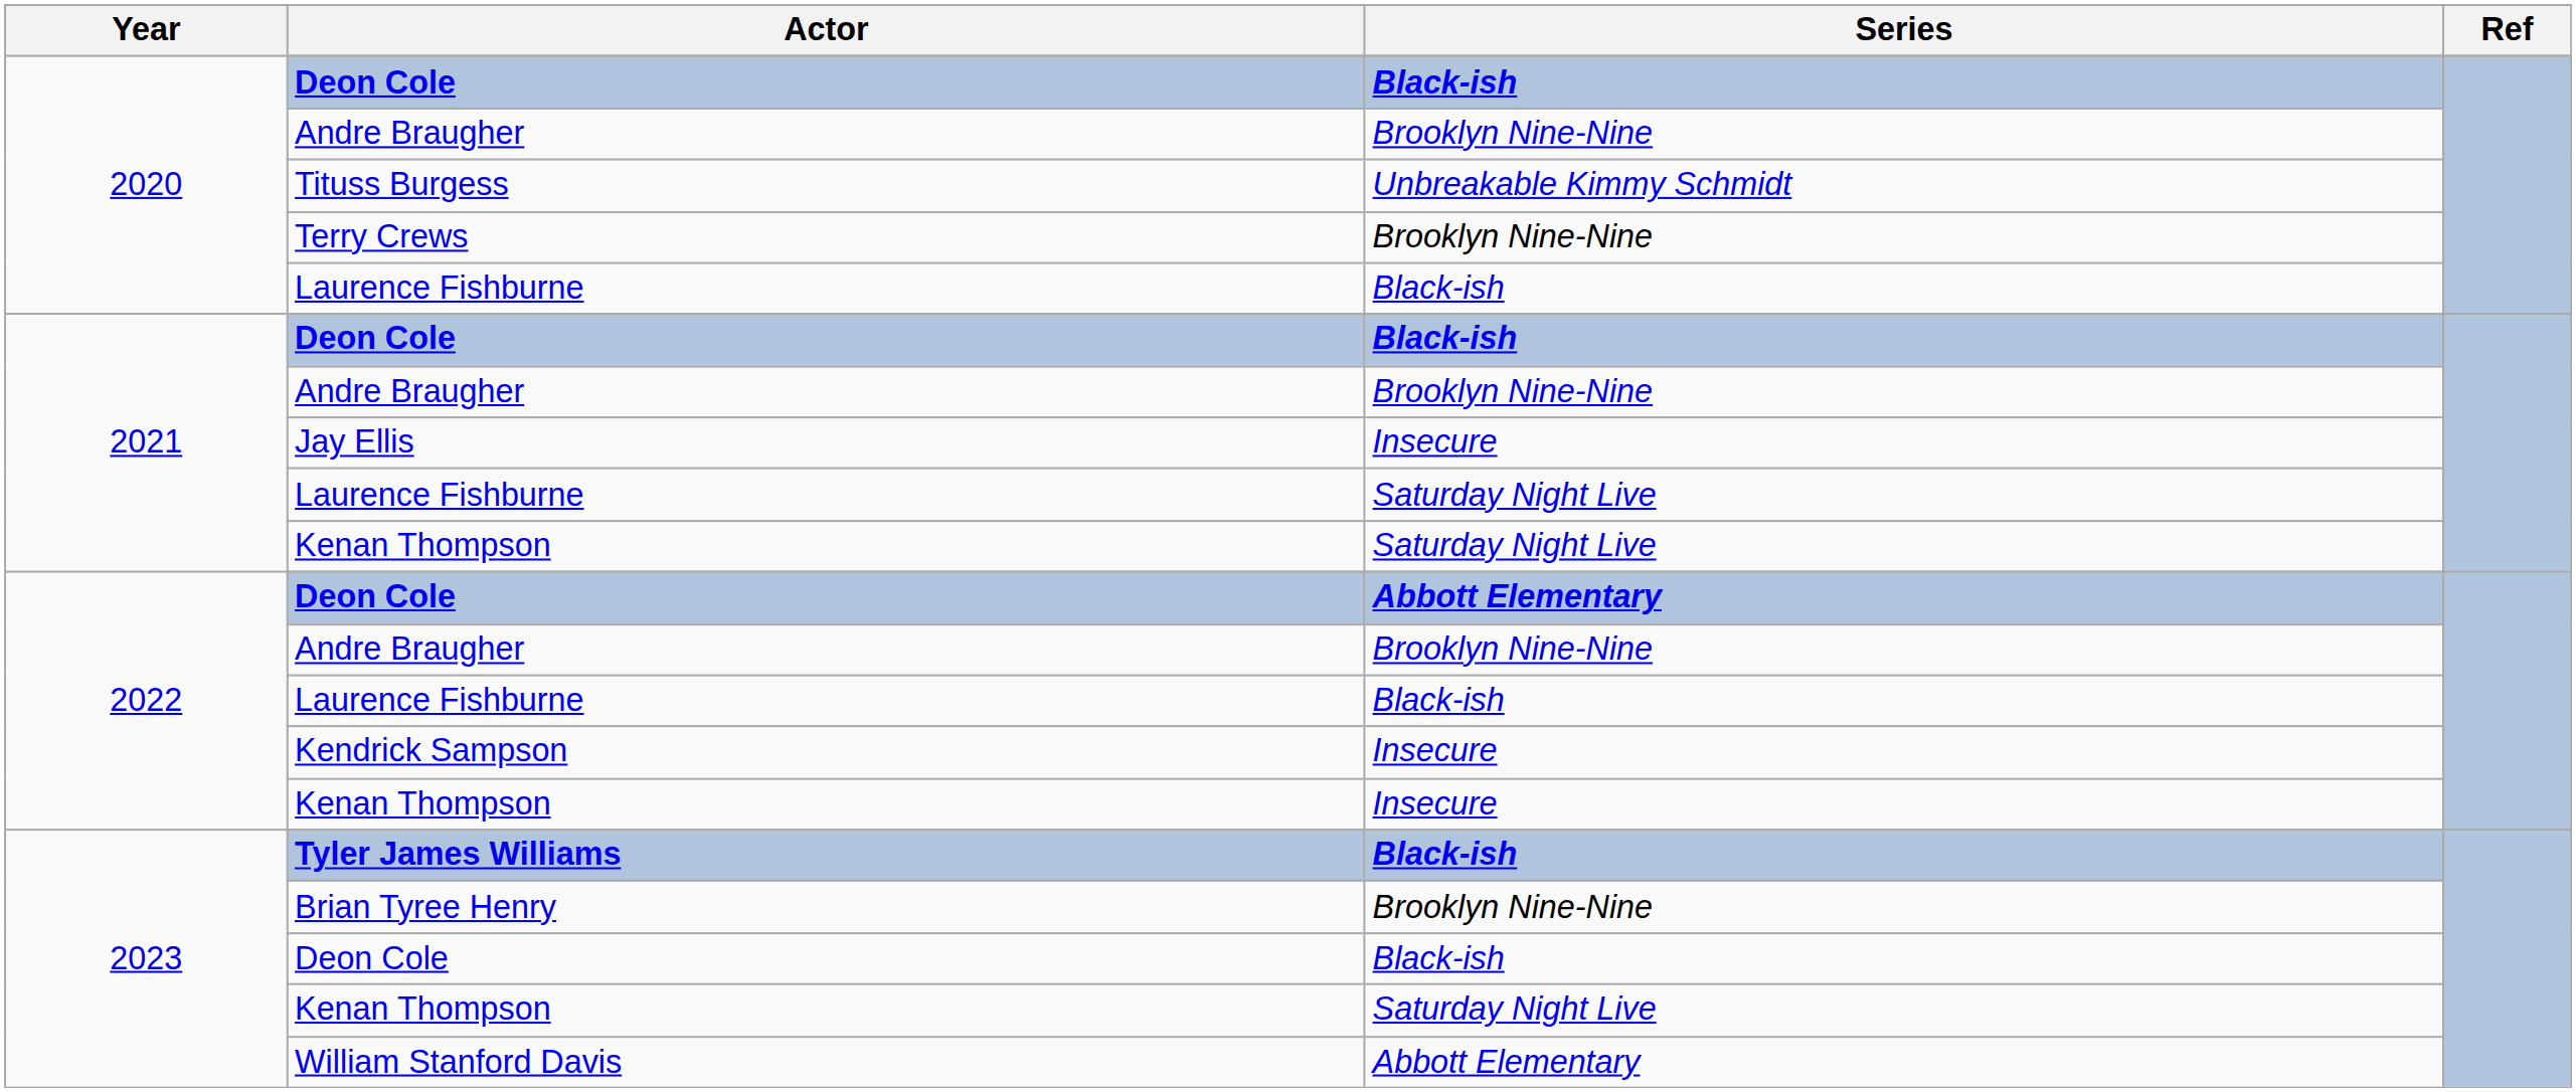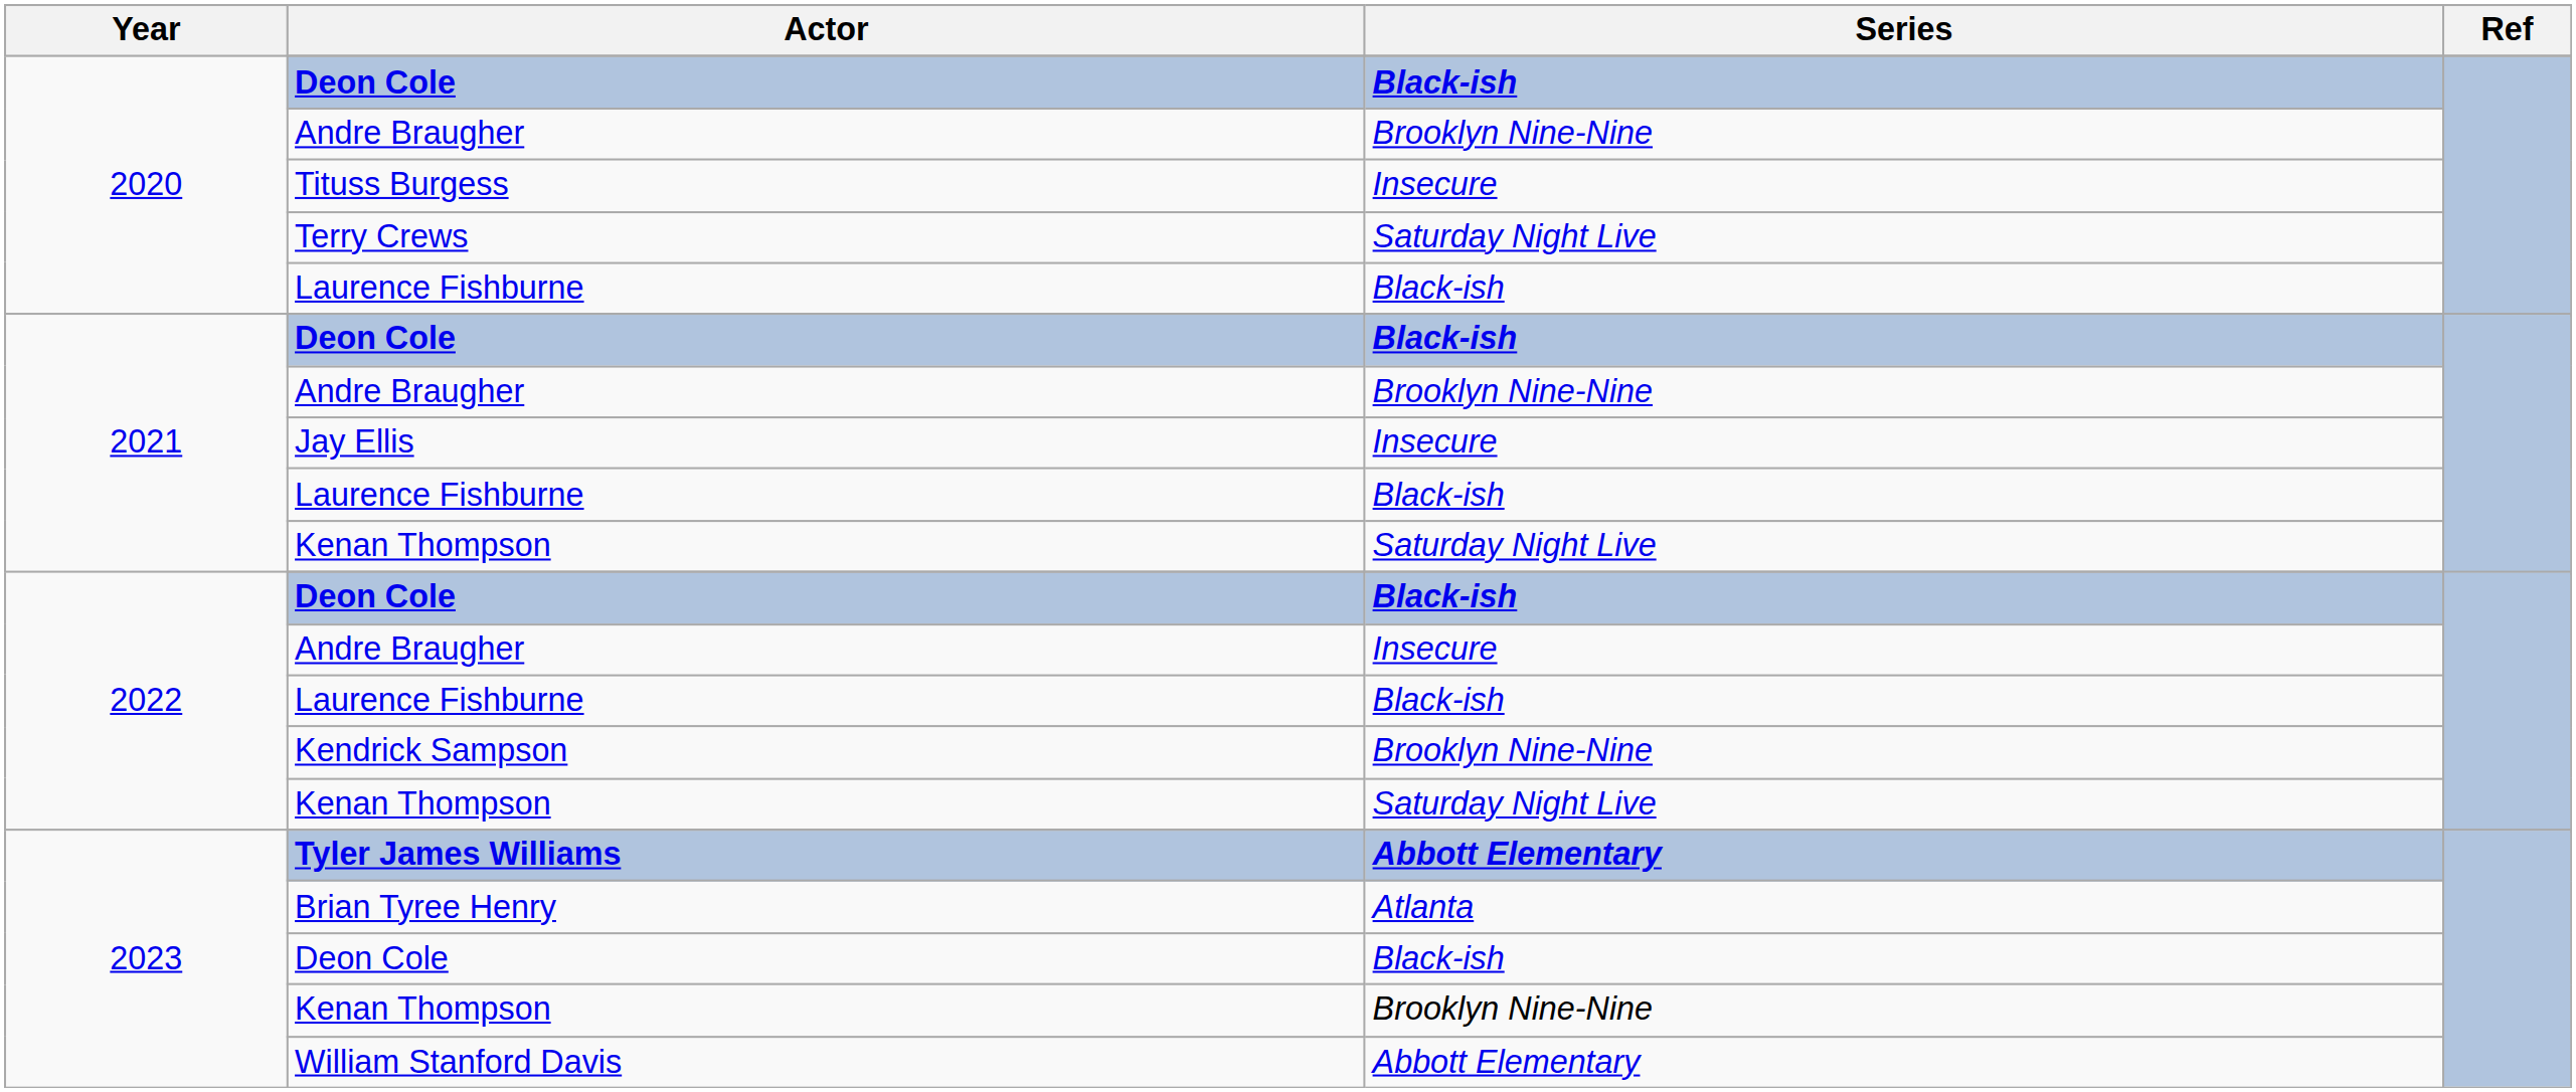 <table class="wikitable" style="width:100%;">
 <tr style="background:#bebebe;">
 <th style="width:11%;">Year</th>
 <th style="width:42%;">Actor</th>
 <th style="width:42%;">Series</th>
 <th style="width:5%;">Ref</th>
 </tr>
 <tr>
 <td rowspan="6" align="center"><a href='#'>2020</a></td>
 </tr>
 <tr style="background:#B0C4DE">
 <td><strong><a href='#'>Deon Cole</a></strong></td>
 <td><strong><em><a href='#'>Black-ish</a></em></strong></td>
 <td rowspan="6" align="center"></td>
 </tr>
 <tr>
 <td><a href='#'>Andre Braugher</a></td>
 <td><em><a href='#'>Brooklyn Nine-Nine</a></em></td>
 </tr>
 <tr>
 <td><a href='#'>Tituss Burgess</a></td>
-<td><em><a href='#'>Unbreakable Kimmy Schmidt</a></em></td>
+<td><em><a href='#'>Insecure</a></em></td>
 </tr>
 <tr>
 <td><a href='#'>Terry Crews</a></td>
-<td><em>Brooklyn Nine-Nine</em></td>
+<td><em><a href='#'>Saturday Night Live</a></em></td>
 </tr>
 <tr>
 <td><a href='#'>Laurence Fishburne</a></td>
 <td><em><a href='#'>Black-ish</a></em></td>
 </tr>
 <tr>
 <td rowspan="6" align="center"><a href='#'>2021</a></td>
 </tr>
 <tr style="background:#B0C4DE">
 <td><strong><a href='#'>Deon Cole</a></strong></td>
 <td><strong><em><a href='#'>Black-ish</a></em></strong></td>
 <td rowspan="6" align="center"></td>
 </tr>
 <tr>
 <td><a href='#'>Andre Braugher</a></td>
 <td><em><a href='#'>Brooklyn Nine-Nine</a></em></td>
 </tr>
 <tr>
 <td><a href='#'>Jay Ellis</a></td>
 <td><em><a href='#'>Insecure</a></em></td>
 </tr>
 <tr>
 <td><a href='#'>Laurence Fishburne</a></td>
-<td><em><a href='#'>Saturday Night Live</a></em></td>
+<td><em><a href='#'>Black-ish</a></em></td>
 </tr>
 <tr>
 <td><a href='#'>Kenan Thompson</a></td>
 <td><em><a href='#'>Saturday Night Live</a></em></td>
 </tr>
 <tr>
 <td rowspan="6" align="center"><a href='#'>2022</a></td>
 </tr>
 <tr style="background:#B0C4DE">
 <td><strong><a href='#'>Deon Cole</a></strong></td>
-<td><strong><em><a href='#'>Abbott Elementary</a></em></strong></td>
+<td><strong><em><a href='#'>Black-ish</a></em></strong></td>
 <td rowspan="6" align="center"></td>
 </tr>
 <tr>
 <td><a href='#'>Andre Braugher</a></td>
-<td><em><a href='#'>Brooklyn Nine-Nine</a></em></td>
+<td><em><a href='#'>Insecure</a></em></td>
 </tr>
 <tr>
 <td><a href='#'>Laurence Fishburne</a></td>
 <td><em><a href='#'>Black-ish</a></em></td>
 </tr>
 <tr>
 <td><a href='#'>Kendrick Sampson</a></td>
-<td><em><a href='#'>Insecure</a></em></td>
+<td><em><a href='#'>Brooklyn Nine-Nine</a></em></td>
 </tr>
 <tr>
 <td><a href='#'>Kenan Thompson</a></td>
-<td><em><a href='#'>Insecure</a></em></td>
+<td><em><a href='#'>Saturday Night Live</a></em></td>
 </tr>
 <tr>
 <td rowspan="6" align="center"><a href='#'>2023</a></td>
 </tr>
 <tr style="background:#B0C4DE">
 <td><strong><a href='#'>Tyler James Williams</a></strong></td>
-<td><strong><em><a href='#'>Black-ish</a></em></strong></td>
+<td><strong><em><a href='#'>Abbott Elementary</a></em></strong></td>
 <td rowspan="6" align="center"></td>
 </tr>
 <tr>
 <td><a href='#'>Brian Tyree Henry</a></td>
-<td><em>Brooklyn Nine-Nine</em></td>
+<td><em><a href='#'>Atlanta</a></em></td>
 </tr>
 <tr>
 <td><a href='#'>Deon Cole</a></td>
 <td><em><a href='#'>Black-ish</a></em></td>
 </tr>
 <tr>
 <td><a href='#'>Kenan Thompson</a></td>
-<td><em><a href='#'>Saturday Night Live</a></em></td>
+<td><em>Brooklyn Nine-Nine</em></td>
 </tr>
 <tr>
 <td><a href='#'>William Stanford Davis</a></td>
 <td><em><a href='#'>Abbott Elementary</a></em></td>
 </tr>
 </table>
